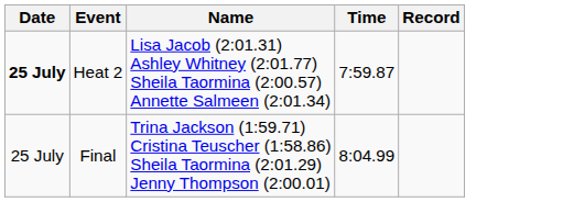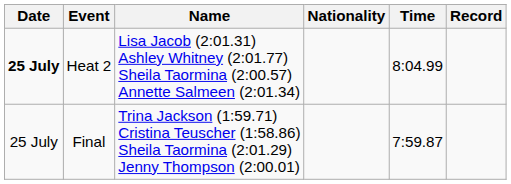 <table class=wikitable style=text-align:center>
 <tr>
 <th>Date</th>
 <th>Event</th>
 <th>Name</th>
+<th>Nationality</th>
 <th>Time</th>
 <th>Record</th>
 </tr>
 <tr>
 <td><strong>25 July</strong></td>
 <td>Heat 2</td>
 <td align=left><a href='#'>Lisa Jacob</a> (2:01.31)<br><a href='#'>Ashley Whitney</a> (2:01.77)<br><a href='#'>Sheila Taormina</a> (2:00.57)<br><a href='#'>Annette Salmeen</a> (2:01.34)</td>
-<td>7:59.87</td>
+<td align=left></td>
+<td>8:04.99</td>
 <td></td>
 </tr>
 <tr>
 <td>25 July</td>
 <td>Final</td>
 <td align=left><a href='#'>Trina Jackson</a> (1:59.71)<br><a href='#'>Cristina Teuscher</a> (1:58.86)<br><a href='#'>Sheila Taormina</a> (2:01.29)<br><a href='#'>Jenny Thompson</a> (2:00.01)</td>
-<td>8:04.99</td>
+<td align=left></td>
+<td>7:59.87</td>
 <td></td>
 </tr>
 </table>
